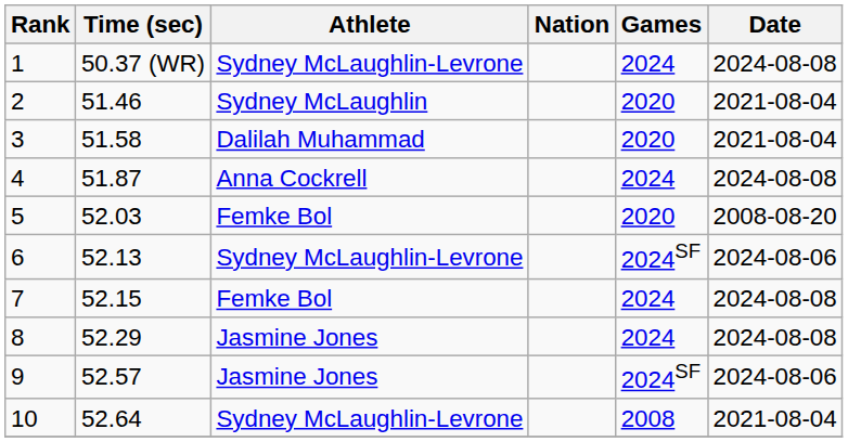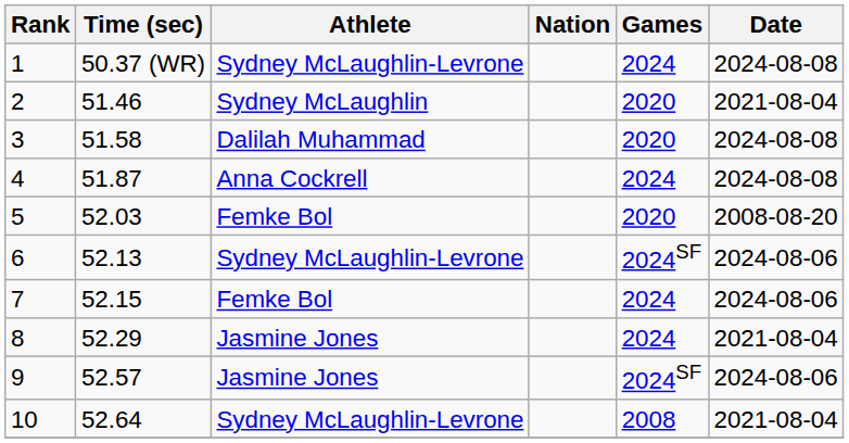 <table class=wikitable style="font-size:95%">
 <tr>
 <th>Rank</th>
 <th>Time (sec)</th>
 <th>Athlete</th>
 <th>Nation</th>
 <th>Games</th>
 <th>Date</th>
 </tr>
 <tr>
 <td>1</td>
 <td>50.37 (WR)</td>
 <td><a href='#'>Sydney McLaughlin-Levrone</a></td>
 <td></td>
 <td><a href='#'>2024</a></td>
 <td>2024-08-08</td>
 </tr>
 <tr>
 <td>2</td>
 <td>51.46</td>
 <td><a href='#'>Sydney McLaughlin</a></td>
 <td></td>
 <td><a href='#'>2020</a></td>
 <td>2021-08-04</td>
 </tr>
 <tr>
 <td>3</td>
 <td>51.58</td>
 <td><a href='#'>Dalilah Muhammad</a></td>
 <td></td>
 <td><a href='#'>2020</a></td>
-<td>2021-08-04</td>
+<td>2024-08-08</td>
 </tr>
 <tr>
 <td>4</td>
 <td>51.87</td>
 <td><a href='#'>Anna Cockrell</a></td>
 <td></td>
 <td><a href='#'>2024</a></td>
 <td>2024-08-08</td>
 </tr>
 <tr>
 <td>5</td>
 <td>52.03</td>
 <td><a href='#'>Femke Bol</a></td>
 <td></td>
 <td><a href='#'>2020</a></td>
 <td>2008-08-20</td>
 </tr>
 <tr>
 <td>6</td>
 <td>52.13</td>
 <td><a href='#'>Sydney McLaughlin-Levrone</a></td>
 <td></td>
 <td><a href='#'>2024</a><sup>SF</sup></td>
 <td>2024-08-06</td>
 </tr>
 <tr>
 <td>7</td>
 <td>52.15</td>
 <td><a href='#'>Femke Bol</a></td>
 <td></td>
 <td><a href='#'>2024</a></td>
-<td>2024-08-08</td>
+<td>2024-08-06</td>
 </tr>
 <tr>
 <td>8</td>
 <td>52.29</td>
 <td><a href='#'>Jasmine Jones</a></td>
 <td></td>
 <td><a href='#'>2024</a></td>
-<td>2024-08-08</td>
+<td>2021-08-04</td>
 </tr>
 <tr>
 <td>9</td>
 <td>52.57</td>
 <td><a href='#'>Jasmine Jones</a></td>
 <td></td>
 <td><a href='#'>2024</a><sup>SF</sup></td>
 <td>2024-08-06</td>
 </tr>
 <tr>
 <td>10</td>
 <td>52.64</td>
 <td><a href='#'>Sydney McLaughlin-Levrone</a></td>
 <td></td>
 <td><a href='#'>2008</a></td>
 <td>2021-08-04</td>
 </tr>
 <tr>
 </tr>
 </table>
